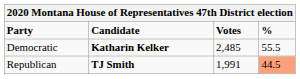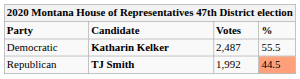 <table class="wikitable">
 <tr>
 <th colspan="4">2020 Montana House of Representatives 47th District election</th>
 </tr>
 <tr>
 <td><strong>Party</strong></td>
 <td><strong>Candidate</strong></td>
 <td><strong>Votes</strong></td>
 <td><strong>%</strong></td>
 </tr>
 <tr>
 <td>Democratic</td>
 <td><strong>Katharin Kelker</strong></td>
-<td>2,485</td>
+<td>2,487</td>
 <td>55.5</td>
 </tr>
 <tr>
 <td>Republican</td>
 <td><strong>TJ Smith</strong></td>
-<td>1,991</td>
+<td>1,992</td>
 <td style="background: lightsalmon;">44.5</td>
 </tr>
 </table>
